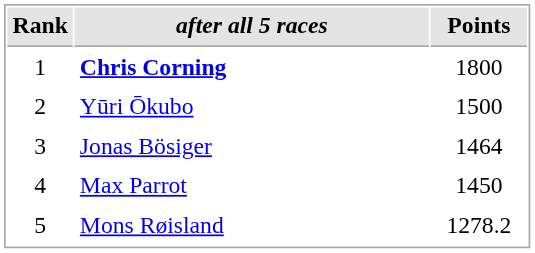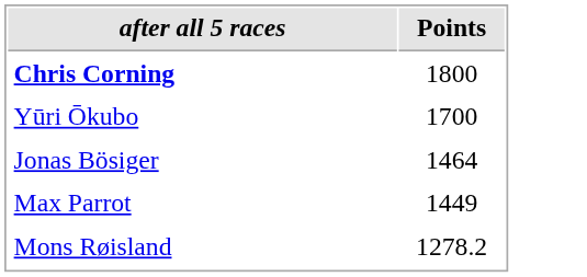 <table cellspacing="1" cellpadding="3" style="border:1px solid #aaa; font-size:86%;">
 <tr style="background:#e4e4e4;">
-<th style="border-bottom:1px solid #aaa; width:10px;">Rank</th>
 <th style="border-bottom:1px solid #aaa; width:200px;"><em>after all 5 races</em></th>
 <th style="border-bottom:1px solid #aaa; width:50px;">Points</th>
 </tr>
 <tr>
-<td align=center>1</td>
 <td><strong> <a href='#'>Chris Corning</a></strong></td>
 <td align=center>1800</td>
 </tr>
 <tr>
-<td align=center>2</td>
 <td> <a href='#'>Yūri Ōkubo</a></td>
-<td align=center>1500</td>
+<td align=center>1700</td>
 </tr>
 <tr>
-<td align=center>3</td>
 <td> <a href='#'>Jonas Bösiger</a></td>
 <td align=center>1464</td>
 </tr>
 <tr>
-<td align=center>4</td>
 <td> <a href='#'>Max Parrot</a></td>
-<td align=center>1450</td>
+<td align=center>1449</td>
 </tr>
 <tr>
-<td align=center>5</td>
 <td> <a href='#'>Mons Røisland</a></td>
 <td align=center>1278.2</td>
 </tr>
 </table>
